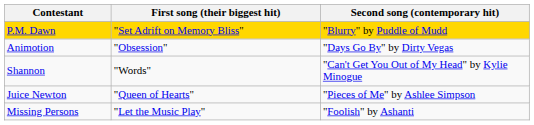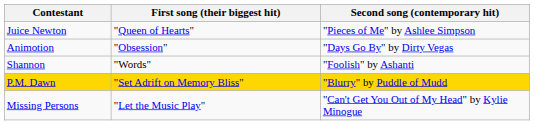 <table class="wikitable">
 <tr>
 <th style="width:150px;">Contestant</th>
 <th style="width:300px;">First song (their biggest hit)</th>
 <th style="width:300px;">Second song (contemporary hit)</th>
 </tr>
-<tr style="background:gold;">
-<td><a href='#'>P.M. Dawn</a></td>
-<td>"<a href='#'>Set Adrift on Memory Bliss</a>"</td>
-<td>"<a href='#'>Blurry</a>" by <a href='#'>Puddle of Mudd</a></td>
+<tr>
+<td><a href='#'>Juice Newton</a></td>
+<td>"<a href='#'>Queen of Hearts</a>"</td>
+<td>"<a href='#'>Pieces of Me</a>" by <a href='#'>Ashlee Simpson</a></td>
 </tr>
 <tr>
 <td><a href='#'>Animotion</a></td>
 <td>"<a href='#'>Obsession</a>"</td>
 <td>"<a href='#'>Days Go By</a>" by <a href='#'>Dirty Vegas</a></td>
 </tr>
 <tr>
 <td><a href='#'>Shannon</a></td>
 <td>"Words"</td>
-<td>"<a href='#'>Can't Get You Out of My Head</a>" by <a href='#'>Kylie Minogue</a></td>
+<td>"<a href='#'>Foolish</a>" by <a href='#'>Ashanti</a></td>
 </tr>
-<tr>
-<td><a href='#'>Juice Newton</a></td>
-<td>"<a href='#'>Queen of Hearts</a>"</td>
-<td>"<a href='#'>Pieces of Me</a>" by <a href='#'>Ashlee Simpson</a></td>
+<tr style="background:gold;">
+<td><a href='#'>P.M. Dawn</a></td>
+<td>"<a href='#'>Set Adrift on Memory Bliss</a>"</td>
+<td>"<a href='#'>Blurry</a>" by <a href='#'>Puddle of Mudd</a></td>
 </tr>
 <tr>
 <td><a href='#'>Missing Persons</a></td>
 <td>"<a href='#'>Let the Music Play</a>"</td>
-<td>"<a href='#'>Foolish</a>" by <a href='#'>Ashanti</a></td>
+<td>"<a href='#'>Can't Get You Out of My Head</a>" by <a href='#'>Kylie Minogue</a></td>
 </tr>
 </table>
